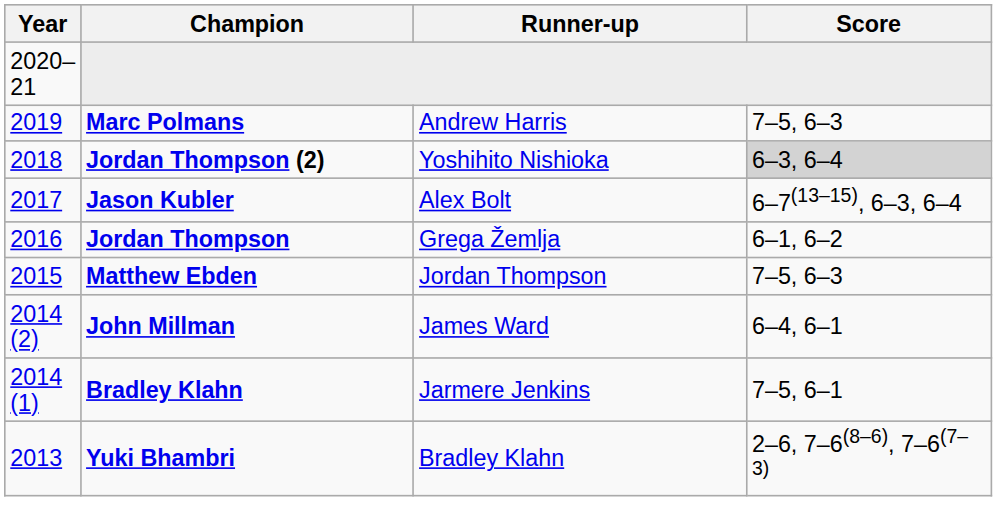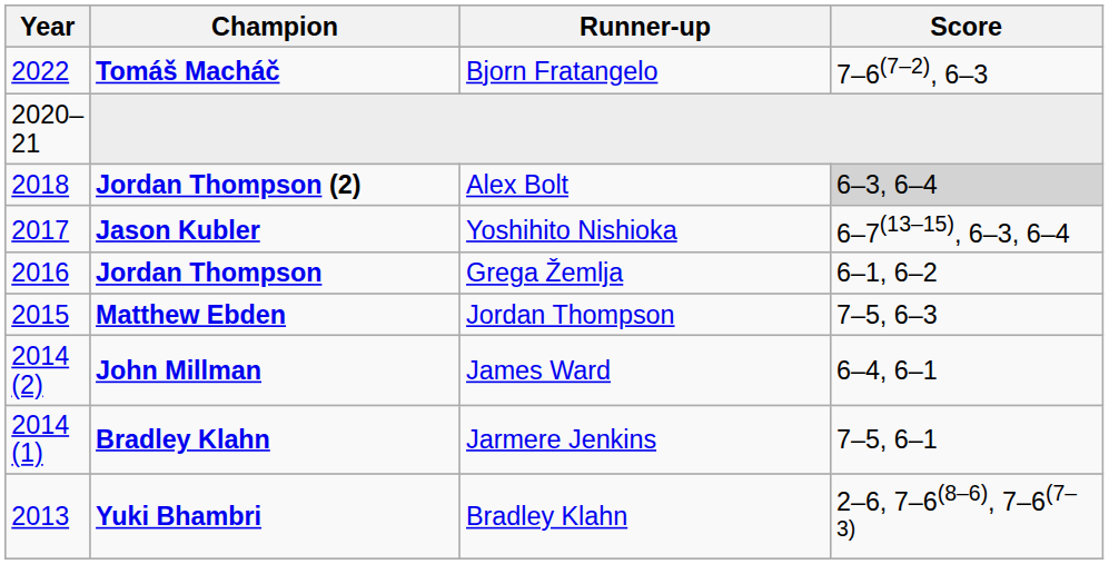 <table class="wikitable" style="font-size:90%">
 <tr>
 <th>Year</th>
 <th width="200">Champion</th>
 <th width="200">Runner-up</th>
 <th width="145">Score</th>
 </tr>
 <tr>
+<td><a href='#'>2022</a></td>
+<td> <strong><a href='#'>Tomáš Macháč</a></strong></td>
+<td> <a href='#'>Bjorn Fratangelo</a></td>
+<td>7–6<sup>(7–2)</sup>, 6–3</td>
+</tr>
+<tr>
 <td>2020–21</td>
 <td colspan=3 bgcolor="#ededed"></td>
 </tr>
 <tr>
-<td><a href='#'>2019</a></td>
-<td> <strong><a href='#'>Marc Polmans</a></strong></td>
-<td> <a href='#'>Andrew Harris</a></td>
-<td>7–5, 6–3</td>
-</tr>
-<tr>
 <td><a href='#'>2018</a></td>
 <td> <strong><a href='#'>Jordan Thompson</a> (2)</strong></td>
-<td> <a href='#'>Yoshihito Nishioka</a></td>
+<td> <a href='#'>Alex Bolt</a></td>
 <td style="background: lightgrey;">6–3, 6–4</td>
 </tr>
 <tr>
 <td><a href='#'>2017</a></td>
 <td> <strong><a href='#'>Jason Kubler</a></strong></td>
-<td> <a href='#'>Alex Bolt</a></td>
+<td> <a href='#'>Yoshihito Nishioka</a></td>
 <td>6–7<sup>(13–15)</sup>, 6–3, 6–4</td>
 </tr>
 <tr>
 <td><a href='#'>2016</a></td>
 <td> <strong><a href='#'>Jordan Thompson</a></strong></td>
 <td> <a href='#'>Grega Žemlja</a></td>
 <td>6–1, 6–2</td>
 </tr>
 <tr>
 <td><a href='#'>2015</a></td>
 <td><strong> <a href='#'>Matthew Ebden</a></strong></td>
 <td> <a href='#'>Jordan Thompson</a></td>
 <td>7–5, 6–3</td>
 </tr>
 <tr>
 <td><a href='#'>2014 (2)</a></td>
 <td><strong> <a href='#'>John Millman</a></strong></td>
 <td> <a href='#'>James Ward</a></td>
 <td>6–4, 6–1</td>
 </tr>
 <tr>
 <td><a href='#'>2014 (1)</a></td>
 <td><strong> <a href='#'>Bradley Klahn</a></strong></td>
 <td> <a href='#'>Jarmere Jenkins</a></td>
 <td>7–5, 6–1</td>
 </tr>
 <tr>
 <td><a href='#'>2013</a></td>
 <td> <strong><a href='#'>Yuki Bhambri</a></strong></td>
 <td> <a href='#'>Bradley Klahn</a></td>
 <td>2–6, 7–6<sup>(8–6)</sup>, 7–6<sup>(7–3)</sup></td>
 </tr>
 </table>
